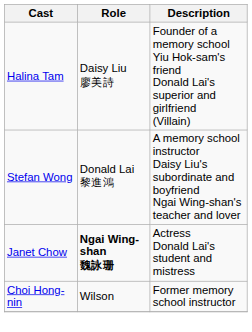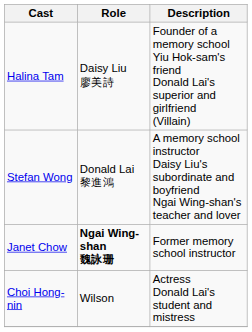 <table class="wikitable" width="55%">
 <tr>
 <th style="width:30%">Cast</th>
 <th style="width:30%">Role</th>
 <th style="width:40%">Description</th>
 </tr>
 <tr>
 <td><a href='#'>Halina Tam</a></td>
 <td>Daisy Liu<br>廖美詩</td>
 <td>Founder of a memory school<br>Yiu Hok-sam's friend<br>Donald Lai's superior and girlfriend<br>(Villain)</td>
 </tr>
 <tr>
 <td><a href='#'>Stefan Wong</a></td>
 <td>Donald Lai<br>黎進鴻</td>
 <td>A memory school instructor<br>Daisy Liu's subordinate and boyfriend<br>Ngai Wing-shan's teacher and lover</td>
 </tr>
 <tr>
 <td><a href='#'>Janet Chow</a></td>
 <td><strong>Ngai Wing-shan<br>魏詠珊</strong></td>
-<td>Actress<br>Donald Lai's student and mistress</td>
+<td>Former memory school instructor</td>
 </tr>
 <tr>
 <td><a href='#'>Choi Hong-nin</a></td>
 <td>Wilson</td>
-<td>Former memory school instructor</td>
+<td>Actress<br>Donald Lai's student and mistress</td>
 </tr>
 <tr>
 </tr>
 </table>
